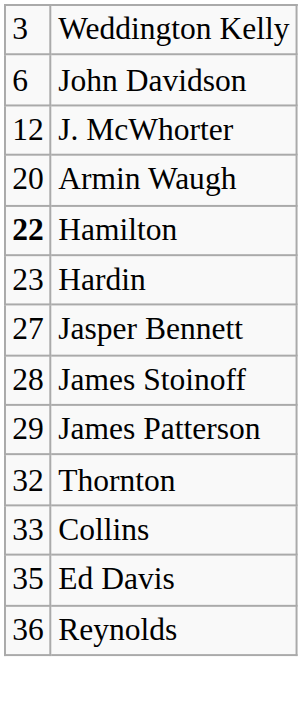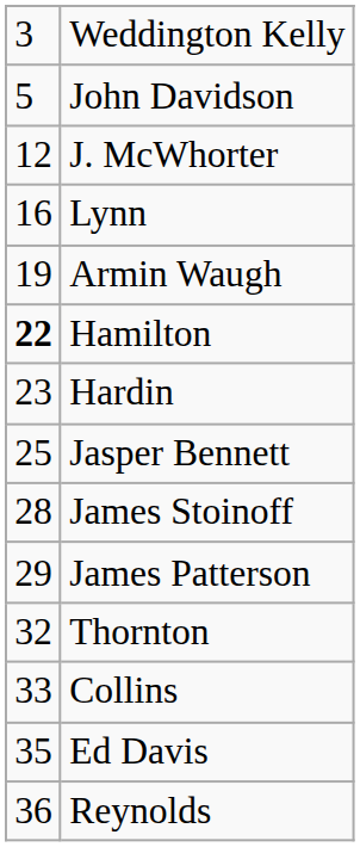 <table class="wikitable">
 <tr>
 </tr>
 <tr>
 <td>3</td>
 <td>Weddington Kelly</td>
 </tr>
 <tr>
-<td>6</td>
+<td>5</td>
 <td>John Davidson</td>
 </tr>
 <tr>
 <td>12</td>
 <td>J. McWhorter</td>
 </tr>
 <tr>
-<td>20</td>
+<td>16</td>
+<td>Lynn</td>
+</tr>
+<tr>
+<td>19</td>
 <td>Armin Waugh</td>
 </tr>
 <tr>
 <td><strong>22</strong></td>
 <td>Hamilton</td>
 </tr>
 <tr>
 <td>23</td>
 <td>Hardin</td>
 </tr>
 <tr>
-<td>27</td>
+<td>25</td>
 <td>Jasper Bennett</td>
 </tr>
 <tr>
 <td>28</td>
 <td>James Stoinoff</td>
 </tr>
 <tr>
 <td>29</td>
 <td>James Patterson</td>
 </tr>
 <tr>
 <td>32</td>
 <td>Thornton</td>
 </tr>
 <tr>
 <td>33</td>
 <td>Collins</td>
 </tr>
 <tr>
 <td>35</td>
 <td>Ed Davis</td>
 </tr>
 <tr>
 <td>36</td>
 <td>Reynolds</td>
 </tr>
 </table>
